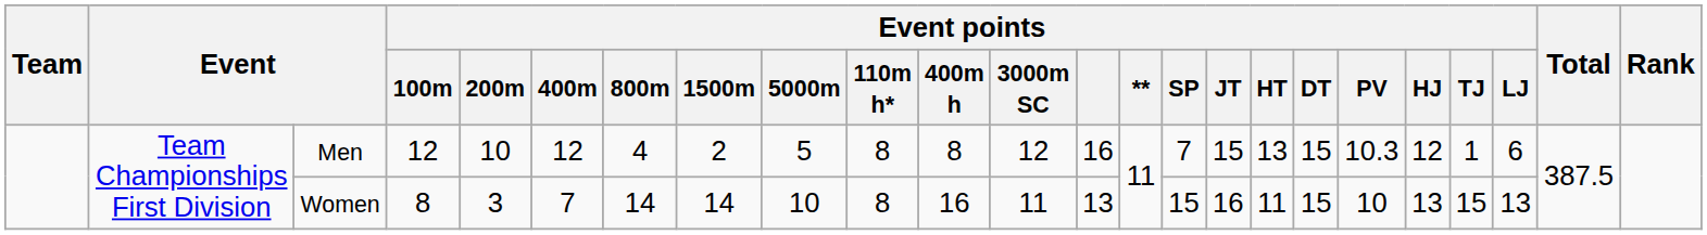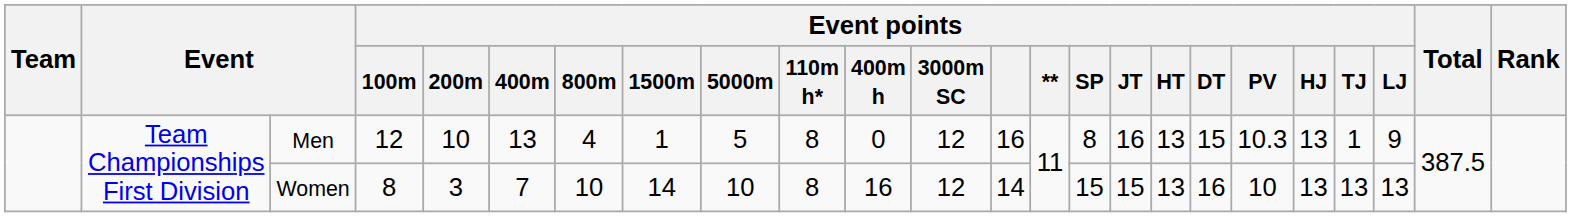 <table class="wikitable" style="text-align:left; font-size:90%">
 <tr>
 <th rowspan="2">Team</th>
 <th colspan="2" rowspan="2">Event</th>
 <th colspan="19">Event points</th>
 <th rowspan="2">Total</th>
 <th rowspan="2">Rank</th>
 </tr>
 <tr>
 <th><small>100m</small></th>
 <th><small>200m</small></th>
 <th><small>400m</small></th>
 <th><small>800m</small></th>
 <th><small>1500m</small></th>
 <th><small>5000m</small></th>
 <th><small>110m h*</small></th>
 <th><small>400m h</small></th>
 <th><small>3000m SC</small></th>
 <th><small></small></th>
 <th><small>**</small></th>
 <th><small>SP</small></th>
 <th><small>JT</small></th>
 <th><small>HT</small></th>
 <th><small>DT</small></th>
 <th><small>PV</small></th>
 <th><small>HJ</small></th>
 <th><small>TJ</small></th>
 <th><small>LJ</small></th>
 </tr>
 <tr align=center>
 <td rowspan="2"><strong></strong></td>
 <td rowspan="2"><a href='#'>Team Championships First Division</a></td>
 <td><small>Men</small></td>
 <td>12</td>
 <td>10</td>
-<td>12</td>
+<td>13</td>
 <td>4</td>
-<td>2</td>
+<td>1</td>
 <td>5</td>
 <td>8</td>
-<td>8</td>
+<td>0</td>
 <td>12</td>
 <td>16</td>
 <td rowspan="2">11</td>
-<td>7</td>
-<td>15</td>
+<td>8</td>
+<td>16</td>
 <td>13</td>
 <td>15</td>
 <td>10.3</td>
-<td>12</td>
+<td>13</td>
 <td>1</td>
-<td>6</td>
+<td>9</td>
 <td rowspan="2">387.5</td>
 <td rowspan="2"></td>
 </tr>
 <tr align=center>
 <td><small>Women</small></td>
 <td>8</td>
 <td>3</td>
 <td>7</td>
-<td>14</td>
+<td>10</td>
 <td>14</td>
 <td>10</td>
 <td>8</td>
 <td>16</td>
-<td>11</td>
+<td>12</td>
+<td>14</td>
+<td>15</td>
+<td>15</td>
 <td>13</td>
-<td>15</td>
 <td>16</td>
-<td>11</td>
-<td>15</td>
 <td>10</td>
 <td>13</td>
-<td>15</td>
+<td>13</td>
 <td>13</td>
 </tr>
 </table>
